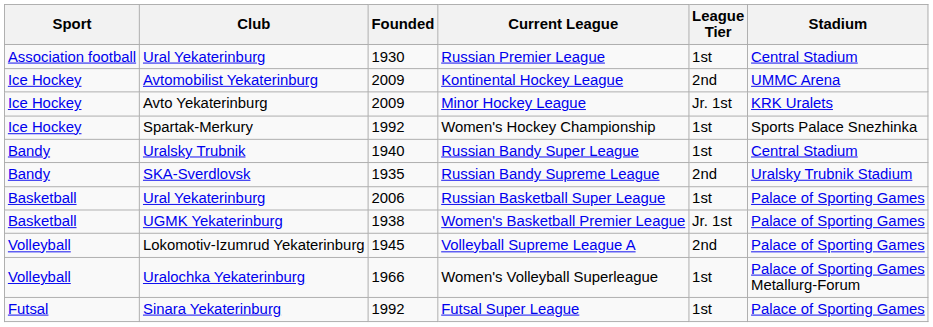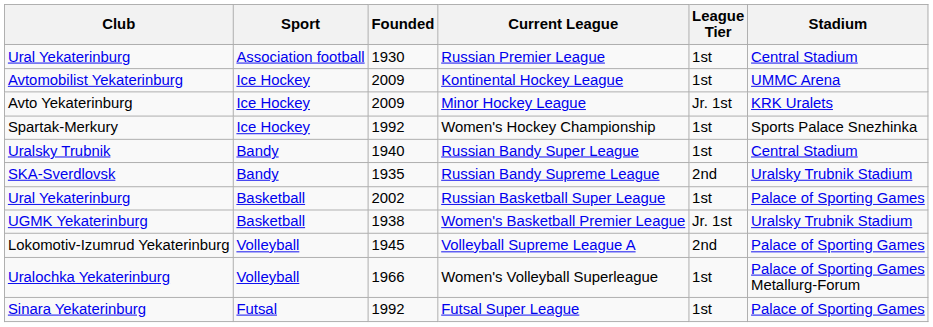 <table class="wikitable">
 <tr>
+<th>Club</th>
 <th>Sport</th>
-<th>Club</th>
 <th>Founded</th>
 <th>Current League</th>
 <th>League<br>Tier</th>
 <th>Stadium</th>
 </tr>
 <tr>
+<td><a href='#'>Ural Yekaterinburg</a></td>
 <td><a href='#'>Association football</a></td>
-<td><a href='#'>Ural Yekaterinburg</a></td>
 <td>1930</td>
 <td><a href='#'>Russian Premier League</a></td>
 <td>1st</td>
 <td><a href='#'>Central Stadium</a></td>
 </tr>
 <tr>
+<td><a href='#'>Avtomobilist Yekaterinburg</a></td>
 <td><a href='#'>Ice Hockey</a></td>
-<td><a href='#'>Avtomobilist Yekaterinburg</a></td>
 <td>2009</td>
 <td><a href='#'>Kontinental Hockey League</a></td>
-<td>2nd</td>
+<td>1st</td>
 <td><a href='#'> UMMC Arena</a></td>
 </tr>
 <tr>
+<td>Avto Yekaterinburg</td>
 <td><a href='#'>Ice Hockey</a></td>
-<td>Avto Yekaterinburg</td>
 <td>2009</td>
 <td><a href='#'>Minor Hockey League</a></td>
 <td>Jr. 1st</td>
 <td><a href='#'>KRK Uralets</a></td>
 </tr>
 <tr>
+<td>Spartak-Merkury</td>
 <td><a href='#'>Ice Hockey</a></td>
-<td>Spartak-Merkury</td>
 <td>1992</td>
 <td>Women's Hockey Championship</td>
 <td>1st</td>
 <td>Sports Palace Snezhinka</td>
 </tr>
 <tr>
+<td><a href='#'>Uralsky Trubnik</a></td>
 <td><a href='#'>Bandy</a></td>
-<td><a href='#'>Uralsky Trubnik</a></td>
 <td>1940</td>
 <td><a href='#'>Russian Bandy Super League</a></td>
 <td>1st</td>
 <td><a href='#'>Central Stadium</a></td>
 </tr>
 <tr>
+<td><a href='#'>SKA-Sverdlovsk</a></td>
 <td><a href='#'>Bandy</a></td>
-<td><a href='#'>SKA-Sverdlovsk</a></td>
 <td>1935</td>
 <td><a href='#'>Russian Bandy Supreme League</a></td>
 <td>2nd</td>
 <td><a href='#'>Uralsky Trubnik Stadium</a></td>
 </tr>
 <tr>
+<td><a href='#'>Ural Yekaterinburg</a></td>
 <td><a href='#'>Basketball</a></td>
-<td><a href='#'>Ural Yekaterinburg</a></td>
-<td>2006</td>
+<td>2002</td>
 <td><a href='#'>Russian Basketball Super League</a></td>
 <td>1st</td>
 <td><a href='#'>Palace of Sporting Games</a></td>
 </tr>
 <tr>
+<td><a href='#'>UGMK Yekaterinburg</a></td>
 <td><a href='#'>Basketball</a></td>
-<td><a href='#'>UGMK Yekaterinburg</a></td>
 <td>1938</td>
 <td><a href='#'>Women's Basketball Premier League</a></td>
 <td>Jr. 1st</td>
-<td><a href='#'>Palace of Sporting Games</a></td>
+<td><a href='#'>Uralsky Trubnik Stadium</a></td>
 </tr>
 <tr>
+<td>Lokomotiv-Izumrud Yekaterinburg</td>
 <td><a href='#'>Volleyball</a></td>
-<td>Lokomotiv-Izumrud Yekaterinburg</td>
 <td>1945</td>
 <td><a href='#'>Volleyball Supreme League A</a></td>
 <td>2nd</td>
 <td><a href='#'>Palace of Sporting Games</a></td>
 </tr>
 <tr>
+<td><a href='#'>Uralochka Yekaterinburg</a></td>
 <td><a href='#'>Volleyball</a></td>
-<td><a href='#'>Uralochka Yekaterinburg</a></td>
 <td>1966</td>
 <td>Women's Volleyball Superleague</td>
 <td>1st</td>
 <td><a href='#'>Palace of Sporting Games</a> <br> Metallurg-Forum</td>
 </tr>
 <tr>
+<td><a href='#'>Sinara Yekaterinburg</a></td>
 <td><a href='#'>Futsal</a></td>
-<td><a href='#'>Sinara Yekaterinburg</a></td>
 <td>1992</td>
 <td><a href='#'>Futsal Super League</a></td>
 <td>1st</td>
 <td><a href='#'>Palace of Sporting Games</a></td>
 </tr>
 </table>
